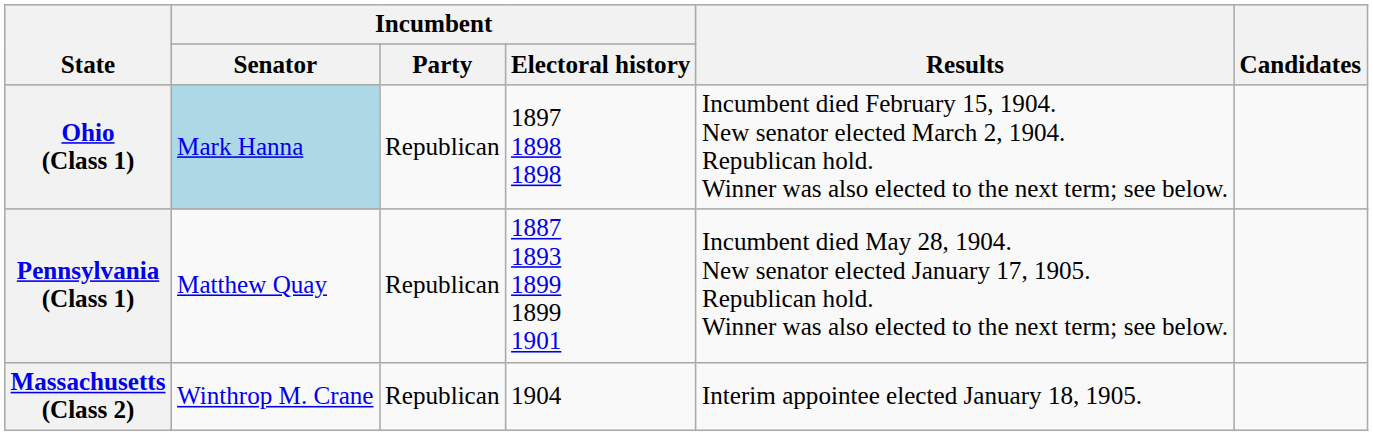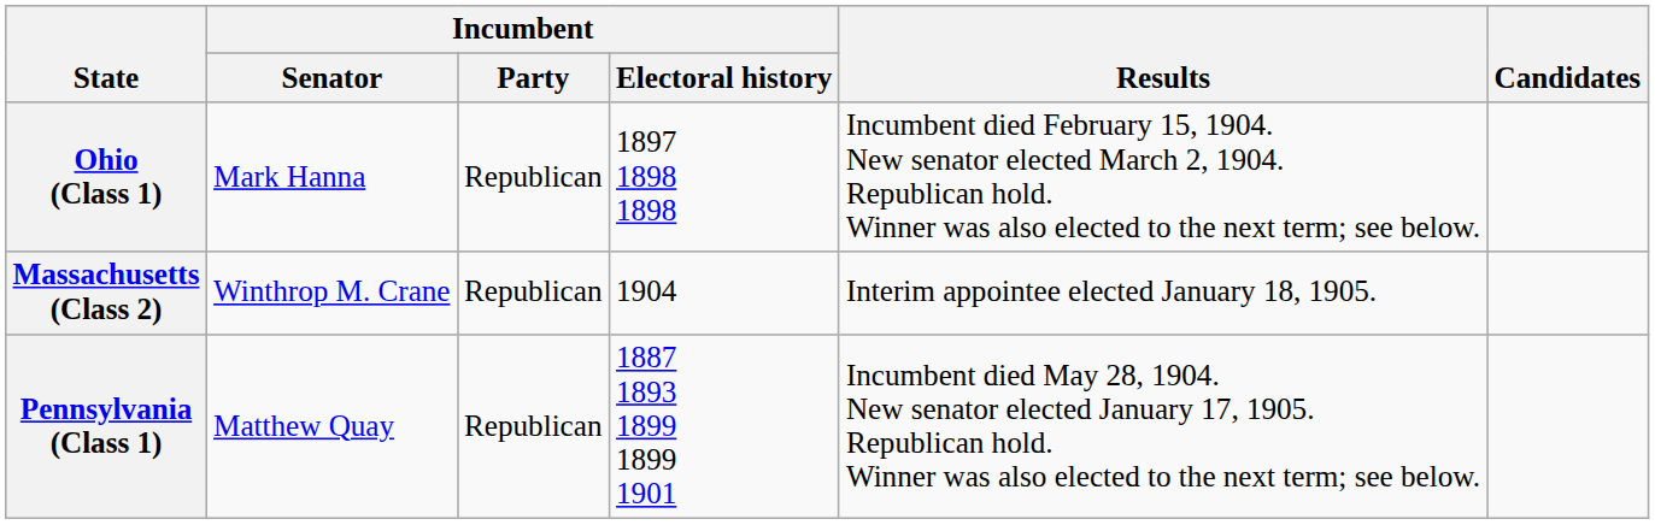 <table class=wikitable>
 <tr valign=bottom>
 <th rowspan=2>State</th>
 <th colspan=3>Incumbent</th>
 <th rowspan=2>Results</th>
 <th rowspan=2>Candidates</th>
 </tr>
 <tr valign=bottom>
 <th>Senator</th>
 <th>Party</th>
 <th>Electoral history</th>
 </tr>
 <tr>
 <th><a href='#'>Ohio</a><br>(Class 1)</th>
-<td style="background: lightblue;"><a href='#'>Mark Hanna</a></td>
+<td><a href='#'>Mark Hanna</a></td>
 <td>Republican</td>
 <td>1897 <br><a href='#'>1898 </a><br><a href='#'>1898</a></td>
 <td>Incumbent died February 15, 1904.<br>New senator elected March 2, 1904.<br>Republican hold.<br>Winner was also elected to the next term; see below.</td>
+<td nowrap></td>
+</tr>
+<tr>
+<th><a href='#'>Massachusetts</a><br>(Class 2)</th>
+<td><a href='#'>Winthrop M. Crane</a></td>
+<td>Republican</td>
+<td>1904 </td>
+<td>Interim appointee elected January 18, 1905.</td>
 <td nowrap></td>
 </tr>
 <tr>
 <th><a href='#'>Pennsylvania</a><br>(Class 1)</th>
 <td><a href='#'>Matthew Quay</a></td>
 <td>Republican</td>
 <td><a href='#'>1887</a><br><a href='#'>1893</a><br><a href='#'>1899</a> <br>1899 <br><a href='#'>1901 </a></td>
 <td>Incumbent died May 28, 1904.<br>New senator elected January 17, 1905.<br>Republican hold.<br>Winner was also elected to the next term; see below.</td>
 <td nowrap></td>
 </tr>
-<tr>
-<th><a href='#'>Massachusetts</a><br>(Class 2)</th>
-<td><a href='#'>Winthrop M. Crane</a></td>
-<td>Republican</td>
-<td>1904 </td>
-<td>Interim appointee elected January 18, 1905.</td>
-<td nowrap></td>
-</tr>
 </table>
